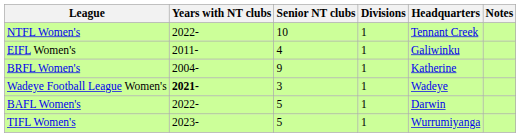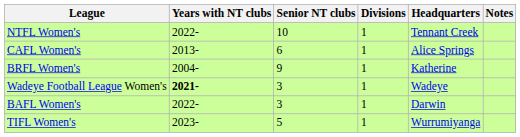 <table class="wikitable sortable" style="font-size:100%">
 <tr>
 <th>League</th>
 <th>Years with NT clubs</th>
 <th>Senior NT clubs</th>
 <th>Divisions</th>
 <th>Headquarters</th>
 <th>Notes</th>
 </tr>
 <tr bgcolor="#CCFF99">
 <td><a href='#'>NTFL Women's</a></td>
 <td>2022-</td>
 <td>10</td>
 <td>1</td>
 <td><a href='#'>Tennant Creek</a></td>
 <td></td>
 </tr>
 <tr bgcolor="#CCFF99">
-<td><a href='#'>EIFL</a> Women's</td>
-<td>2011-</td>
-<td>4</td>
+<td><a href='#'>CAFL Women's</a></td>
+<td>2013-</td>
+<td>6</td>
 <td>1</td>
-<td><a href='#'>Galiwinku</a></td>
+<td><a href='#'>Alice Springs</a></td>
 <td></td>
 </tr>
 <tr bgcolor="#CCFF99">
 <td><a href='#'>BRFL Women's</a></td>
 <td>2004-</td>
 <td>9</td>
 <td>1</td>
 <td><a href='#'>Katherine</a></td>
 <td></td>
 </tr>
 <tr bgcolor="#CCFF99">
 <td><a href='#'>Wadeye Football League</a> Women's</td>
 <td><strong>2021-</strong></td>
 <td>3</td>
 <td>1</td>
 <td><a href='#'>Wadeye</a></td>
 <td></td>
 </tr>
 <tr bgcolor="#CCFF99">
 <td><a href='#'>BAFL Women's</a></td>
 <td>2022-</td>
-<td>5</td>
+<td>3</td>
 <td>1</td>
 <td><a href='#'>Darwin</a></td>
 <td></td>
 </tr>
 <tr bgcolor="#CCFF99">
 <td><a href='#'>TIFL Women's</a></td>
 <td>2023-</td>
 <td>5</td>
 <td>1</td>
 <td><a href='#'>Wurrumiyanga</a></td>
 <td></td>
 </tr>
 </table>
